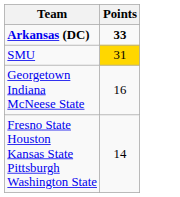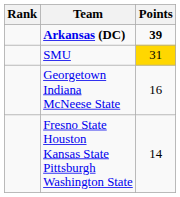 <table class="wikitable sortable" style="text-align:center">
 <tr>
+<th>Rank</th>
 <th>Team</th>
 <th>Points</th>
 </tr>
 <tr>
+<td></td>
 <td align="left"><strong><a href='#'>Arkansas</a></strong> <strong>(DC)</strong></td>
-<td><strong>33</strong></td>
+<td><strong>39</strong></td>
 </tr>
 <tr>
+<td></td>
 <td align="left"><a href='#'>SMU</a></td>
 <td style="background: gold;">31</td>
 </tr>
 <tr>
+<td></td>
 <td align="left"><a href='#'>Georgetown</a><br><a href='#'>Indiana</a><br><a href='#'>McNeese State</a></td>
 <td>16</td>
 </tr>
 <tr>
+<td></td>
 <td align="left"><a href='#'>Fresno State</a><br><a href='#'>Houston</a><br><a href='#'>Kansas State</a><br><a href='#'>Pittsburgh</a><br><a href='#'>Washington State</a></td>
 <td>14</td>
 </tr>
 </table>
